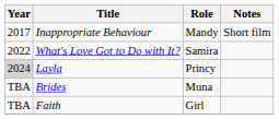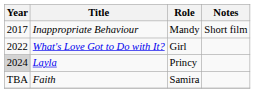 <table class="wikitable sortable">
 <tr>
 <th>Year</th>
 <th>Title</th>
 <th>Role</th>
 <th class="unsortable">Notes</th>
 </tr>
 <tr>
 <td>2017</td>
 <td><em>Inappropriate Behaviour</em></td>
 <td>Mandy</td>
 <td>Short film</td>
 </tr>
 <tr>
 <td>2022</td>
 <td><em><a href='#'>What's Love Got to Do with It?</a></em></td>
-<td>Samira</td>
+<td>Girl</td>
 <td></td>
 </tr>
 <tr>
 <td style="background: lightgrey;">2024</td>
 <td><em><a href='#'>Layla</a></em></td>
 <td>Princy</td>
 <td></td>
 </tr>
 <tr>
 <td>TBA</td>
-<td><em><a href='#'>Brides</a></em></td>
-<td>Muna</td>
-<td></td>
-</tr>
-<tr>
-<td>TBA</td>
 <td><em>Faith</em></td>
-<td>Girl</td>
+<td>Samira</td>
 <td></td>
 </tr>
 <tr>
 </tr>
 </table>
